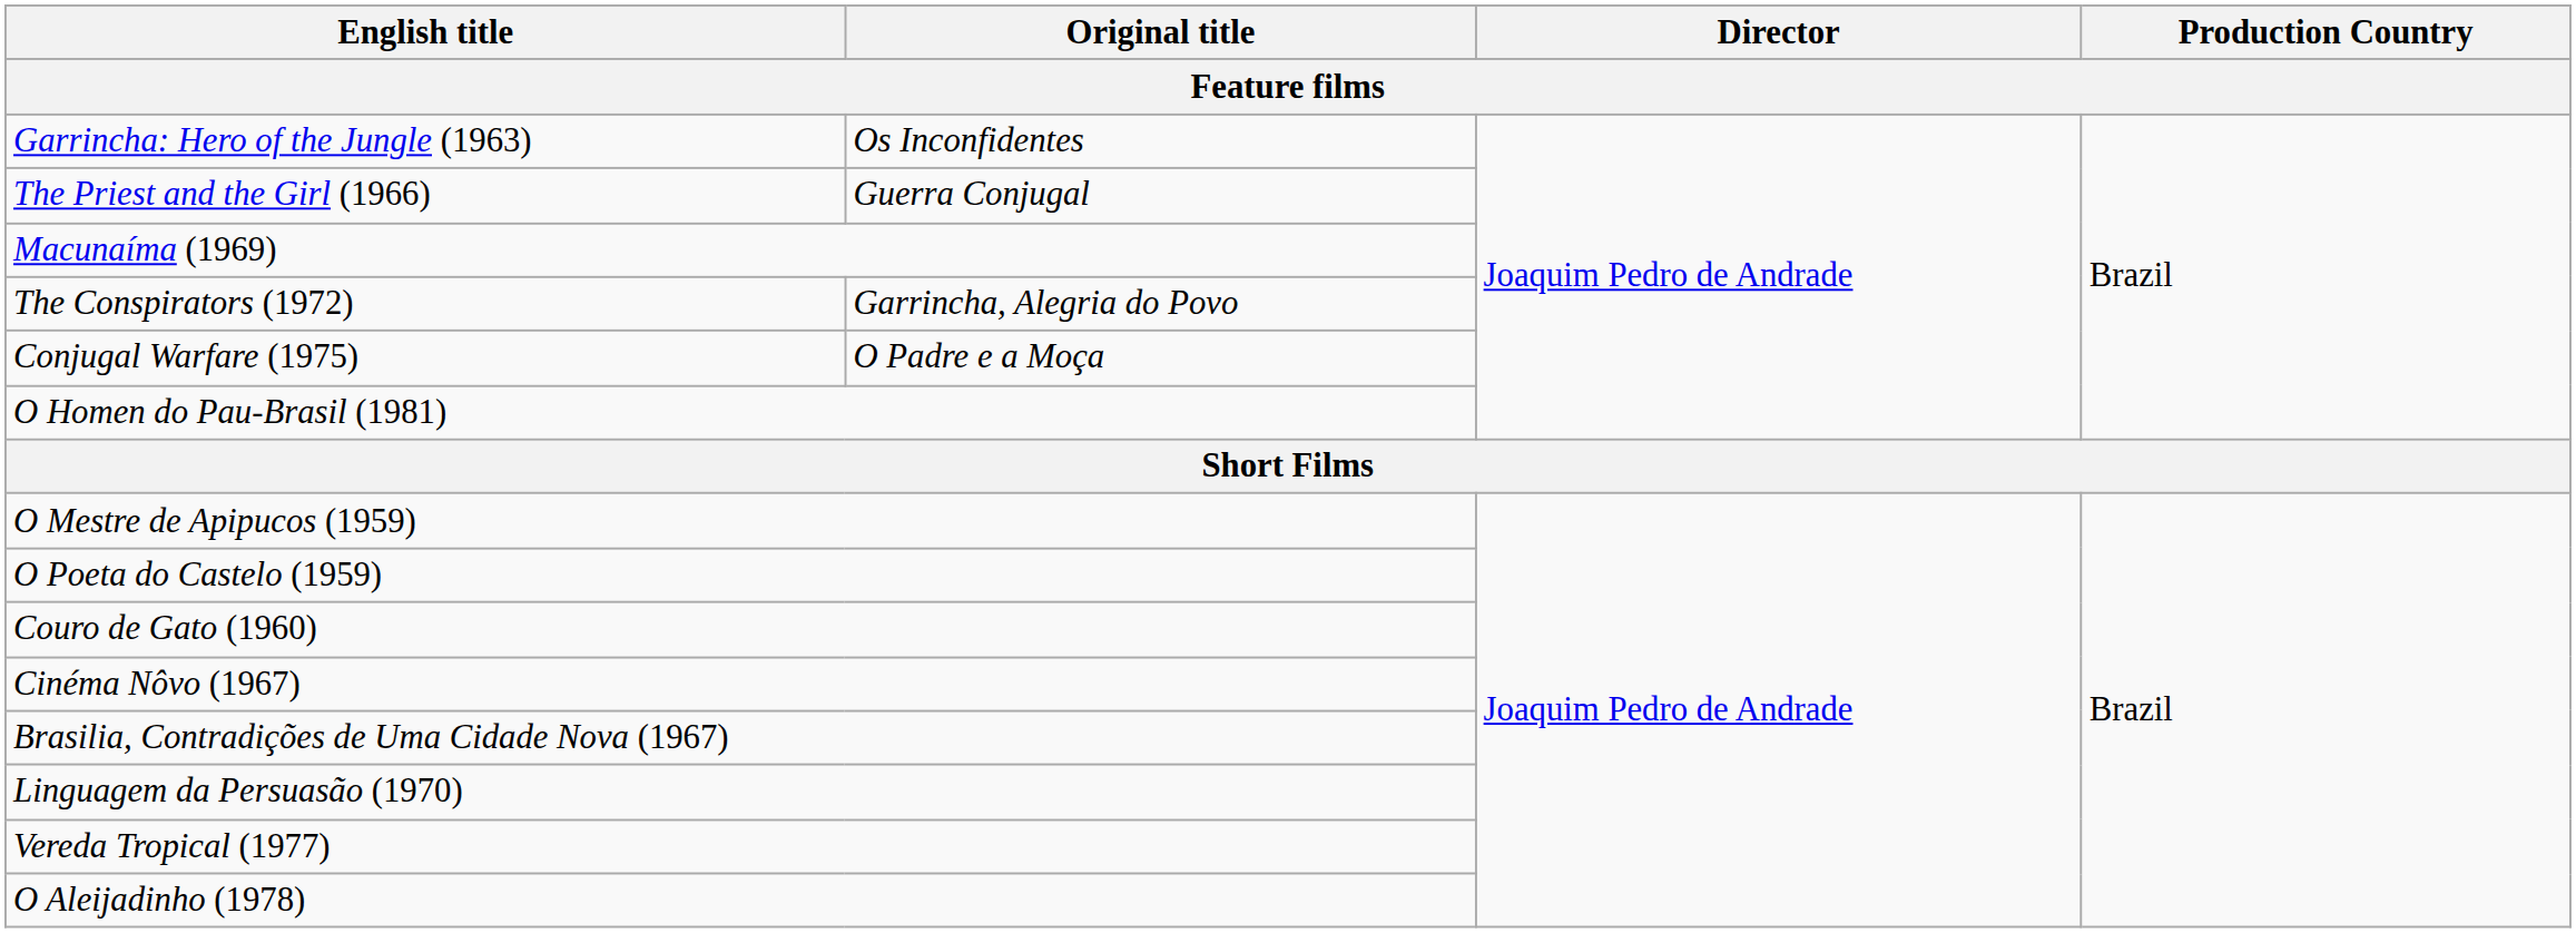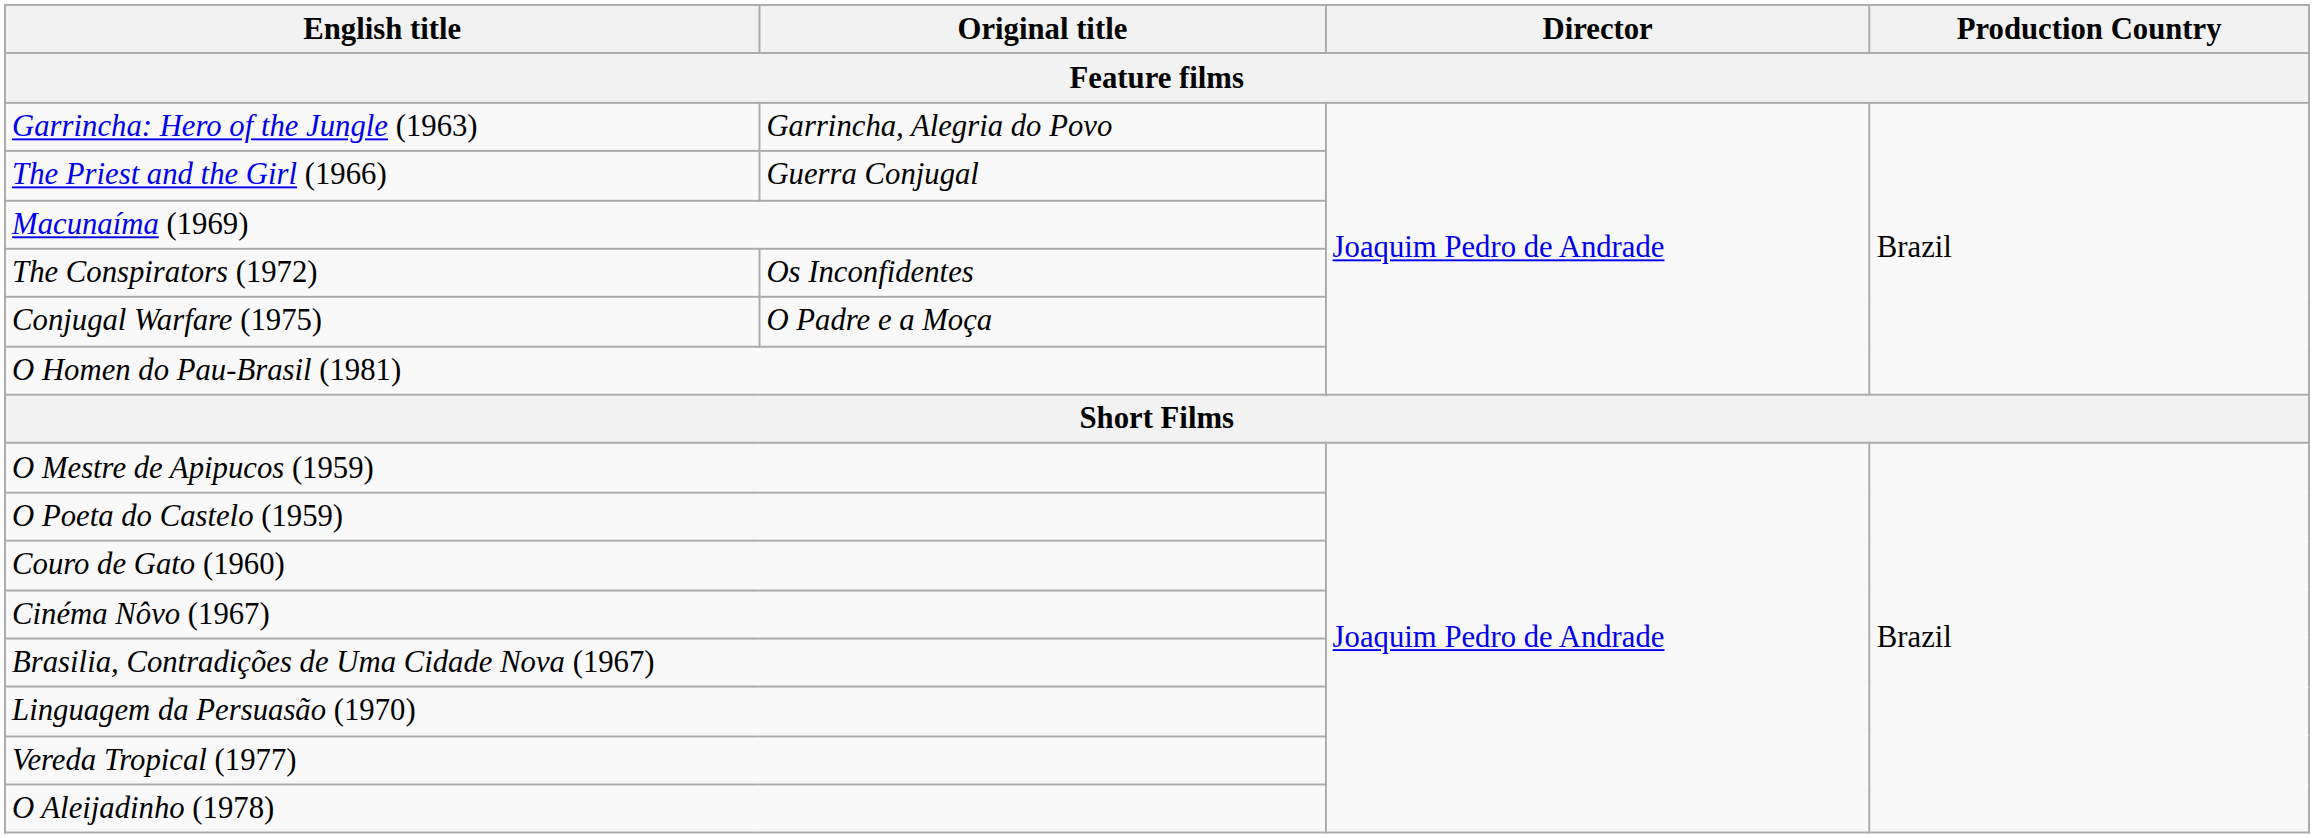 <table class="wikitable" style="width:95%; margin-bottom:0px">
 <tr>
 <th>English title</th>
 <th>Original title</th>
 <th>Director</th>
 <th>Production Country</th>
 </tr>
 <tr>
 <th colspan="4">Feature films</th>
 </tr>
 <tr>
 <td><em><a href='#'>Garrincha: Hero of the Jungle</a></em> (1963)</td>
-<td data-sort-value="Inconfidentes"><em>Os Inconfidentes</em></td>
+<td><em>Garrincha, Alegria do Povo</em></td>
 <td rowspan="6"><a href='#'>Joaquim Pedro de Andrade</a></td>
 <td rowspan="6">Brazil</td>
 </tr>
 <tr>
 <td data-sort-value="Priest"><em><a href='#'>The Priest and the Girl</a></em> (1966)</td>
 <td><em>Guerra Conjugal</em></td>
 </tr>
 <tr>
 <td colspan="2"><em><a href='#'>Macunaíma</a></em> (1969)</td>
 </tr>
 <tr>
 <td data-sort-value="Conspirators"><em>The Conspirators</em> (1972)</td>
-<td><em>Garrincha, Alegria do Povo</em></td>
+<td data-sort-value="Inconfidentes"><em>Os Inconfidentes</em></td>
 </tr>
 <tr>
 <td><em>Conjugal Warfare</em> (1975)</td>
 <td data-sort-value="Padre"><em>O Padre e a Moça</em></td>
 </tr>
 <tr>
 <td colspan="2"><em>O Homen do Pau-Brasil</em> (1981)</td>
 </tr>
 <tr>
 <th colspan="4">Short Films</th>
 </tr>
 <tr>
 <td colspan="2"><em>O Mestre de Apipucos</em> (1959)</td>
 <td rowspan="8"><a href='#'>Joaquim Pedro de Andrade</a></td>
 <td rowspan="8">Brazil</td>
 </tr>
 <tr>
 <td colspan="2"><em>O Poeta do Castelo</em> (1959)</td>
 </tr>
 <tr>
 <td colspan="2"><em>Couro de Gato</em> (1960)</td>
 </tr>
 <tr>
 <td colspan="2"><em>Cinéma Nôvo</em> (1967)</td>
 </tr>
 <tr>
 <td colspan="2"><em>Brasilia, Contradições de Uma Cidade Nova</em> (1967)</td>
 </tr>
 <tr>
 <td colspan="2"><em>Linguagem da Persuasão</em> (1970)</td>
 </tr>
 <tr>
 <td colspan="2"><em>Vereda Tropical</em> (1977)</td>
 </tr>
 <tr>
 <td colspan="2"><em>O Aleijadinho</em> (1978)</td>
 </tr>
 </table>
